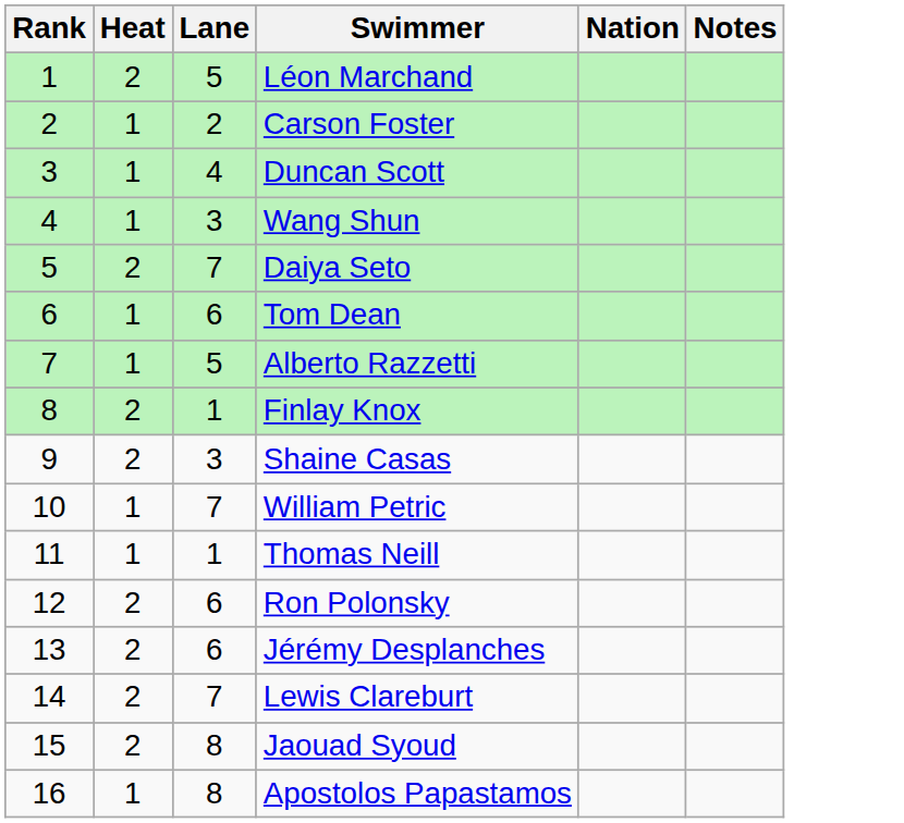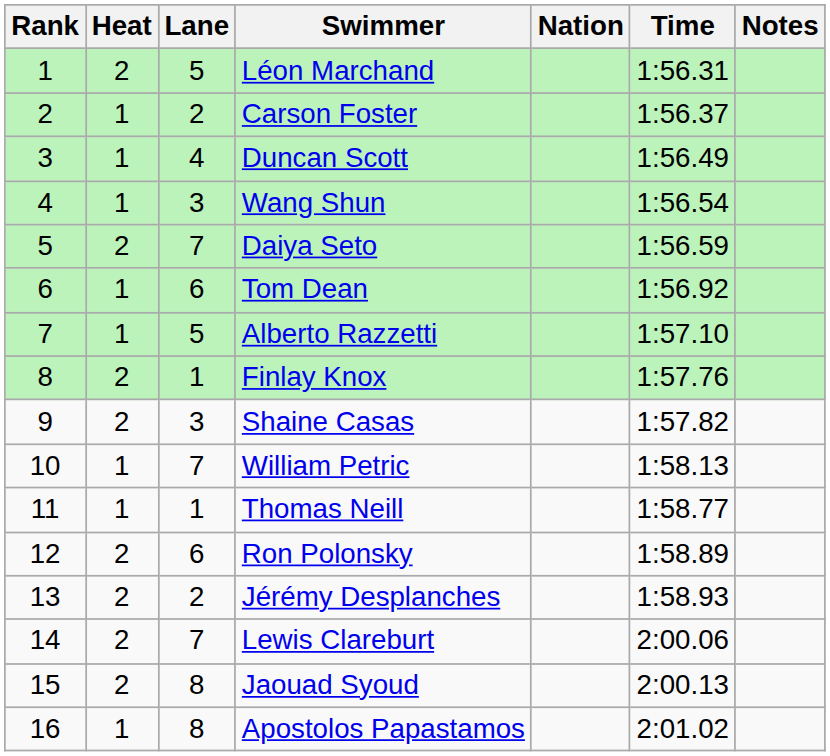 <table class="wikitable sortable mw-collapsible" style="text-align:center">
 <tr>
 <th scope="col">Rank</th>
 <th scope="col">Heat</th>
 <th scope="col">Lane</th>
 <th scope="col">Swimmer</th>
 <th scope="col">Nation</th>
+<th scope="col">Time</th>
 <th scope="col">Notes</th>
 </tr>
 <tr bgcolor=bbf3bb>
 <td>1</td>
 <td>2</td>
 <td>5</td>
 <td align="left"><a href='#'>Léon Marchand</a></td>
 <td align="left"></td>
+<td>1:56.31</td>
 <td></td>
 </tr>
 <tr bgcolor=bbf3bb>
 <td>2</td>
 <td>1</td>
 <td>2</td>
 <td align="left"><a href='#'>Carson Foster</a></td>
 <td align="left"></td>
+<td>1:56.37</td>
 <td></td>
 </tr>
 <tr bgcolor=bbf3bb>
 <td>3</td>
 <td>1</td>
 <td>4</td>
 <td align="left"><a href='#'>Duncan Scott</a></td>
 <td align="left"></td>
+<td>1:56.49</td>
 <td></td>
 </tr>
 <tr bgcolor=bbf3bb>
 <td>4</td>
 <td>1</td>
 <td>3</td>
 <td align="left"><a href='#'>Wang Shun</a></td>
 <td align="left"></td>
+<td>1:56.54</td>
 <td></td>
 </tr>
 <tr bgcolor=bbf3bb>
 <td>5</td>
 <td>2</td>
 <td>7</td>
 <td align="left"><a href='#'>Daiya Seto</a></td>
 <td align="left"></td>
+<td>1:56.59</td>
 <td></td>
 </tr>
 <tr bgcolor=bbf3bb>
 <td>6</td>
 <td>1</td>
 <td>6</td>
 <td align="left"><a href='#'>Tom Dean</a></td>
 <td align="left"></td>
+<td>1:56.92</td>
 <td></td>
 </tr>
 <tr bgcolor=bbf3bb>
 <td>7</td>
 <td>1</td>
 <td>5</td>
 <td align="left"><a href='#'>Alberto Razzetti</a></td>
 <td align="left"></td>
+<td>1:57.10</td>
 <td></td>
 </tr>
 <tr bgcolor=bbf3bb>
 <td>8</td>
 <td>2</td>
 <td>1</td>
 <td align="left"><a href='#'>Finlay Knox</a></td>
 <td align="left"></td>
+<td>1:57.76</td>
 <td></td>
 </tr>
 <tr>
 <td>9</td>
 <td>2</td>
 <td>3</td>
 <td align="left"><a href='#'>Shaine Casas</a></td>
 <td align="left"></td>
+<td>1:57.82</td>
 <td></td>
 </tr>
 <tr>
 <td>10</td>
 <td>1</td>
 <td>7</td>
 <td align="left"><a href='#'>William Petric</a></td>
 <td align="left"></td>
+<td>1:58.13</td>
 <td></td>
 </tr>
 <tr>
 <td>11</td>
 <td>1</td>
 <td>1</td>
 <td align="left"><a href='#'>Thomas Neill</a></td>
 <td align="left"></td>
+<td>1:58.77</td>
 <td></td>
 </tr>
 <tr>
 <td>12</td>
 <td>2</td>
 <td>6</td>
 <td align="left"><a href='#'>Ron Polonsky</a></td>
 <td align="left"></td>
+<td>1:58.89</td>
 <td></td>
 </tr>
 <tr>
 <td>13</td>
 <td>2</td>
-<td>6</td>
+<td>2</td>
 <td align="left"><a href='#'>Jérémy Desplanches</a></td>
 <td align="left"></td>
+<td>1:58.93</td>
 <td></td>
 </tr>
 <tr>
 <td>14</td>
 <td>2</td>
 <td>7</td>
 <td align="left"><a href='#'>Lewis Clareburt</a></td>
 <td align="left"></td>
+<td>2:00.06</td>
 <td></td>
 </tr>
 <tr>
 <td>15</td>
 <td>2</td>
 <td>8</td>
 <td align="left"><a href='#'>Jaouad Syoud</a></td>
 <td align="left"></td>
+<td>2:00.13</td>
 <td></td>
 </tr>
 <tr>
 <td>16</td>
 <td>1</td>
 <td>8</td>
 <td align="left"><a href='#'>Apostolos Papastamos</a></td>
 <td align="left"></td>
+<td>2:01.02</td>
 <td></td>
 </tr>
 </table>
